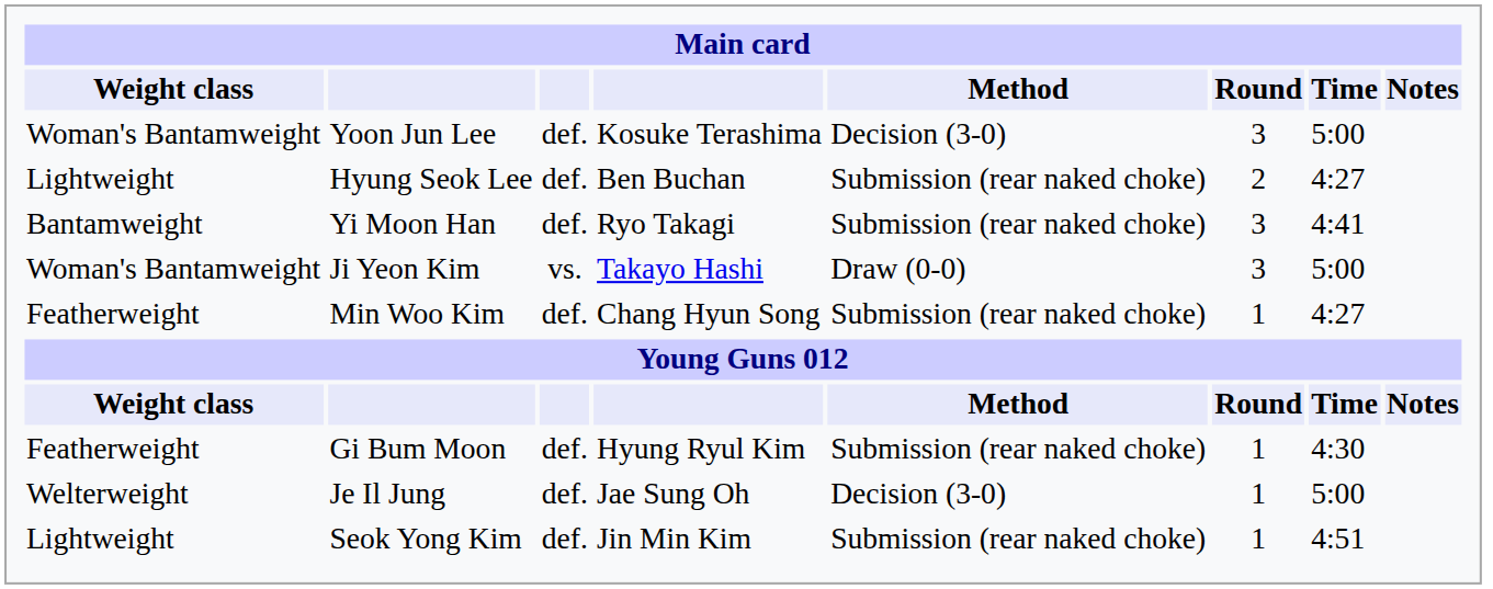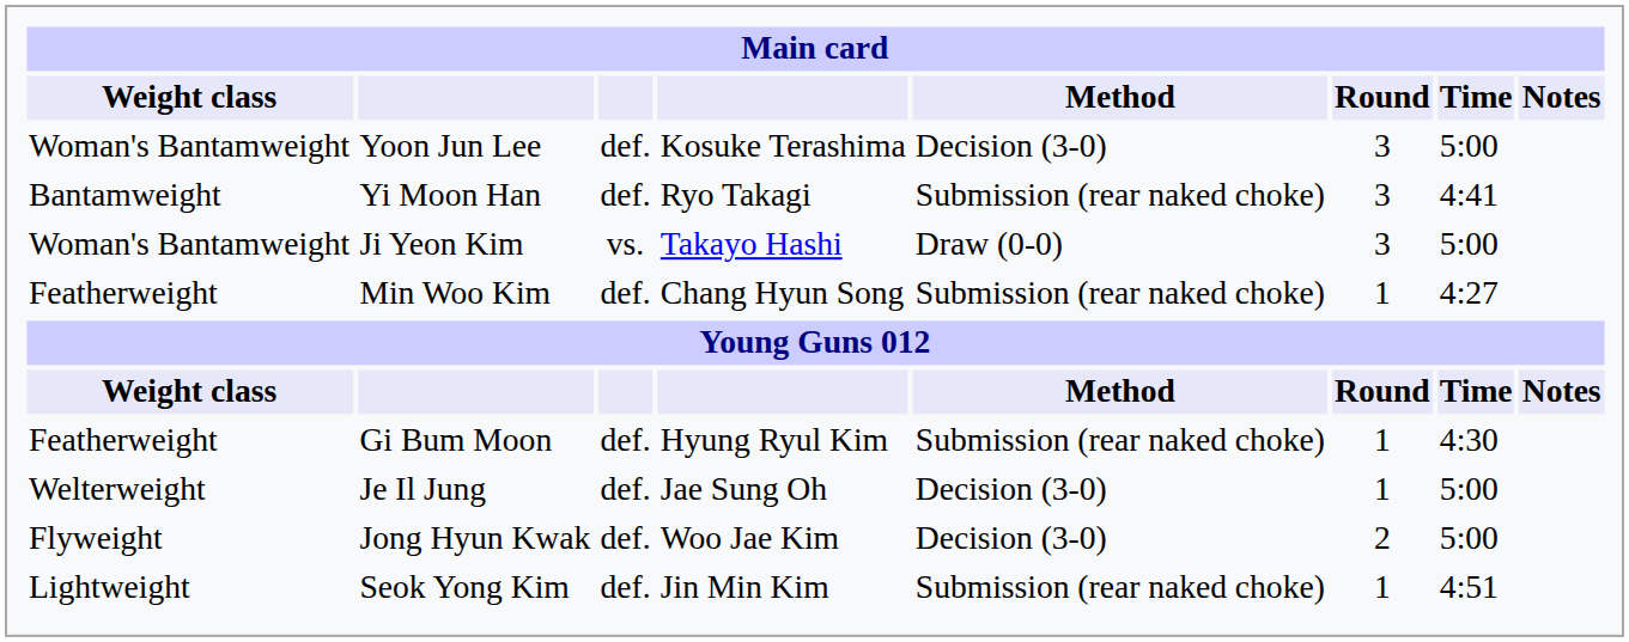 <table style="font-size: 84%; border: 1px solid darkgray; padding: 0.43em; background-color: #F8F9FA;">
 <tr>
 <th colspan="8" style="background-color: #ccf; color: #000080; text-align: center;">Main card</th>
 </tr>
 <tr>
 <th colspan="1" style="background-color: #E6E8FA; color: #000000; text-align: center;">Weight class</th>
 <th colspan="1" style="background-color: #E6E8FA; color: #000000; text-align: center;"></th>
 <th colspan="1" style="background-color: #E6E8FA; color: #000000; text-align: center;"></th>
 <th colspan="1" style="background-color: #E6E8FA; color: #000000; text-align: center;"></th>
 <th colspan="1" style="background-color: #E6E8FA; color: #000000; text-align: center;">Method</th>
 <th colspan="1" style="background-color: #E6E8FA; color: #000000; text-align: center;">Round</th>
 <th colspan="1" style="background-color: #E6E8FA; color: #000000; text-align: center;">Time</th>
 <th colspan="1" style="background-color: #E6E8FA; color: #000000; text-align: center;">Notes</th>
 </tr>
 <tr>
 <td>Woman's Bantamweight</td>
 <td> Yoon Jun Lee</td>
 <td>def.</td>
 <td> Kosuke Terashima</td>
 <td>Decision (3-0)</td>
 <td align="center">3</td>
 <td>5:00</td>
-<td></td>
-</tr>
-<tr>
-<td>Lightweight</td>
-<td> Hyung Seok Lee</td>
-<td>def.</td>
-<td> Ben Buchan</td>
-<td>Submission (rear naked choke)</td>
-<td align="center">2</td>
-<td>4:27</td>
 <td></td>
 </tr>
 <tr>
 <td>Bantamweight</td>
 <td> Yi Moon Han</td>
 <td>def.</td>
 <td> Ryo Takagi</td>
 <td>Submission (rear naked choke)</td>
 <td align="center">3</td>
 <td>4:41</td>
 <td></td>
 </tr>
 <tr>
 <td>Woman's Bantamweight</td>
 <td> Ji Yeon Kim</td>
 <td align="center">vs.</td>
 <td> <a href='#'>Takayo Hashi</a></td>
 <td>Draw (0-0)</td>
 <td align="center">3</td>
 <td>5:00</td>
 <td></td>
 </tr>
 <tr>
 <td>Featherweight</td>
 <td> Min Woo Kim</td>
 <td>def.</td>
 <td>  Chang Hyun Song</td>
 <td>Submission (rear naked choke)</td>
 <td align="center">1</td>
 <td>4:27</td>
 <td></td>
 </tr>
 <tr>
 <th colspan="8" style="background-color: #ccf; color: #000080; text-align: center;">Young Guns 012</th>
 </tr>
 <tr>
 <th colspan="1" style="background-color: #E6E8FA; color: #000000; text-align: center;">Weight class</th>
 <th colspan="1" style="background-color: #E6E8FA; color: #000000; text-align: center;"></th>
 <th colspan="1" style="background-color: #E6E8FA; color: #000000; text-align: center;"></th>
 <th colspan="1" style="background-color: #E6E8FA; color: #000000; text-align: center;"></th>
 <th colspan="1" style="background-color: #E6E8FA; color: #000000; text-align: center;">Method</th>
 <th colspan="1" style="background-color: #E6E8FA; color: #000000; text-align: center;">Round</th>
 <th colspan="1" style="background-color: #E6E8FA; color: #000000; text-align: center;">Time</th>
 <th colspan="1" style="background-color: #E6E8FA; color: #000000; text-align: center;">Notes</th>
 </tr>
 <tr>
 <td>Featherweight</td>
 <td> Gi Bum Moon</td>
 <td>def.</td>
 <td> Hyung Ryul Kim</td>
 <td>Submission (rear naked choke)</td>
 <td align="center">1</td>
 <td>4:30</td>
 <td></td>
 </tr>
 <tr>
 <td>Welterweight</td>
 <td> Je Il Jung</td>
 <td>def.</td>
 <td> Jae Sung Oh</td>
 <td>Decision (3-0)</td>
 <td align="center">1</td>
 <td>5:00</td>
 <td></td>
 </tr>
 <tr>
+<td>Flyweight</td>
+<td> Jong Hyun Kwak</td>
+<td>def.</td>
+<td> Woo Jae Kim</td>
+<td>Decision (3-0)</td>
+<td align="center">2</td>
+<td>5:00</td>
+<td></td>
+</tr>
+<tr>
 <td>Lightweight</td>
 <td> Seok Yong Kim</td>
 <td>def.</td>
 <td> Jin Min Kim</td>
 <td>Submission (rear naked choke)</td>
 <td align="center">1</td>
 <td>4:51</td>
 <td></td>
 </tr>
 <tr>
 </tr>
 </table>
